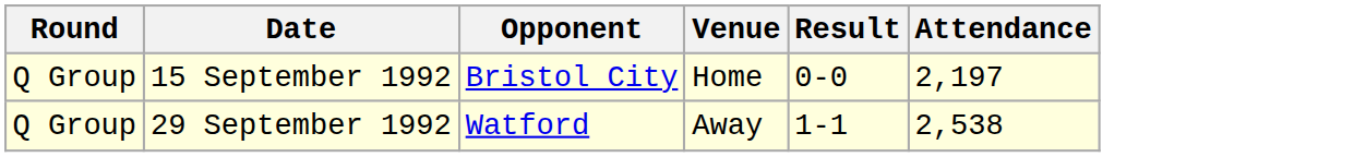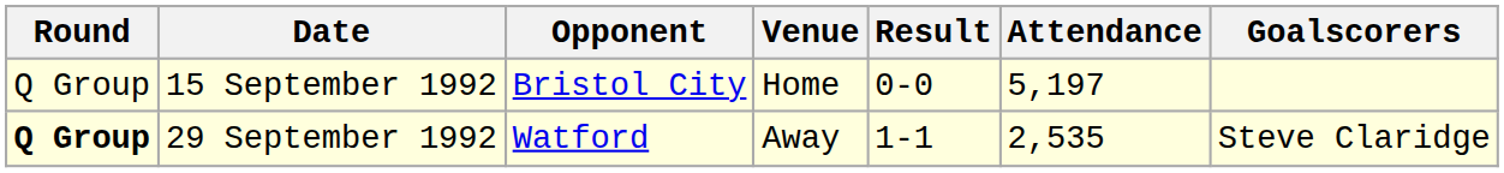 <table class="wikitable">
 <tr>
 <th>Round</th>
 <th>Date</th>
 <th>Opponent</th>
 <th>Venue</th>
 <th>Result</th>
 <th>Attendance</th>
+<th>Goalscorers</th>
 </tr>
 <tr style="background:#ffffdd;">
 <td>Q Group</td>
 <td>15 September 1992</td>
 <td><a href='#'>Bristol City</a></td>
 <td>Home</td>
 <td>0-0</td>
-<td>2,197</td>
+<td>5,197</td>
+<td></td>
 </tr>
 <tr style="background:#ffffdd;">
-<td>Q Group</td>
+<td><strong>Q Group</strong></td>
 <td>29 September 1992</td>
 <td><a href='#'>Watford</a></td>
 <td>Away</td>
 <td>1-1</td>
-<td>2,538</td>
+<td>2,535</td>
+<td>Steve Claridge</td>
 </tr>
 </table>
